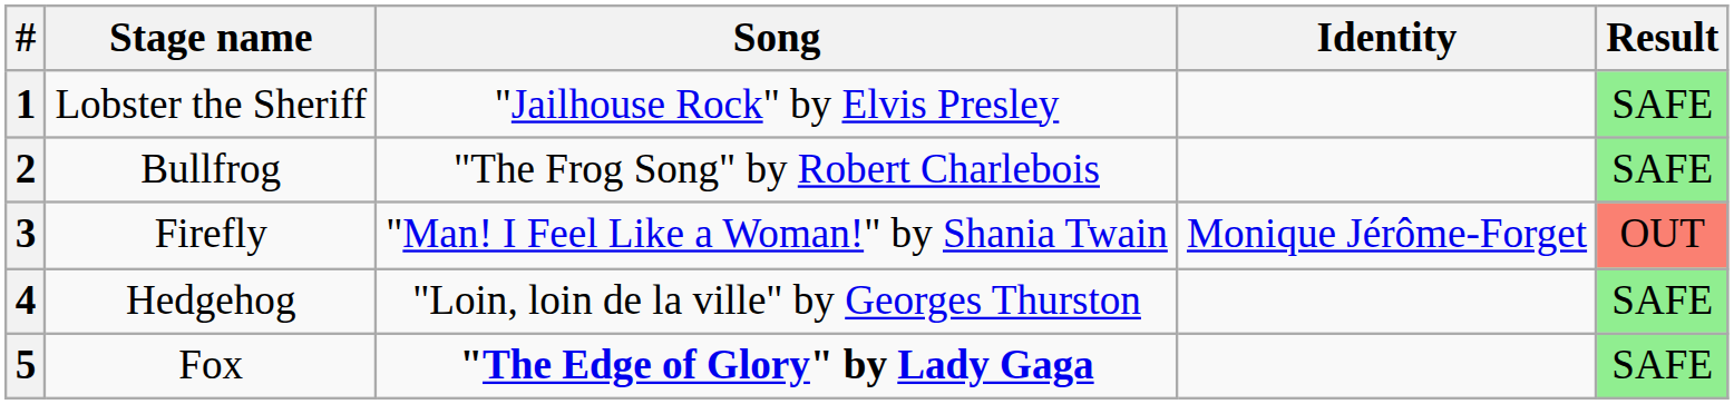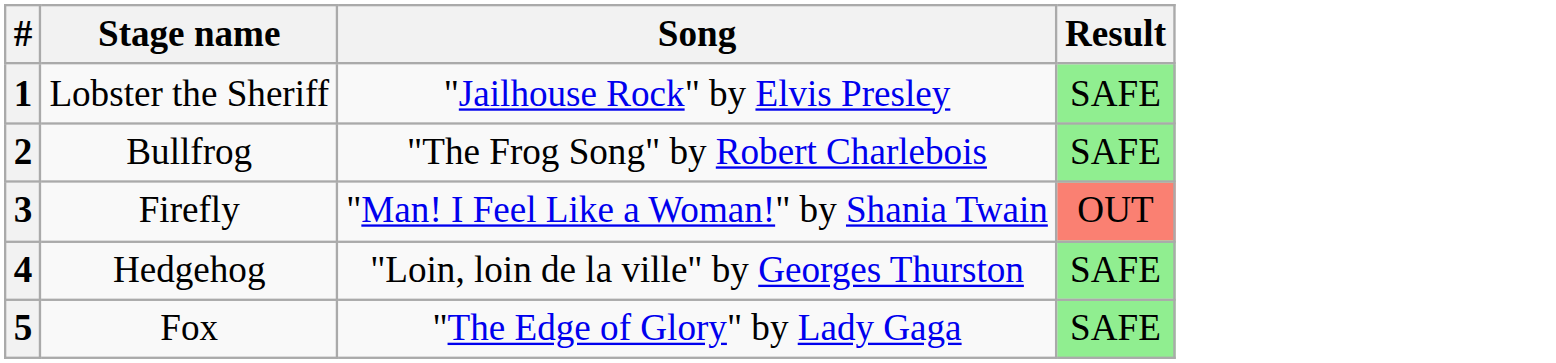 <table class="wikitable plainrowheaders" style="text-align: center">
 <tr>
 <th>#</th>
 <th>Stage name</th>
 <th>Song</th>
-<th>Identity</th>
 <th>Result</th>
 </tr>
 <tr>
 <th>1</th>
 <td>Lobster the Sheriff</td>
 <td>"<a href='#'>Jailhouse Rock</a>" by <a href='#'>Elvis Presley</a></td>
-<td></td>
 <td bgcolor=lightgreen>SAFE</td>
 </tr>
 <tr>
 <th>2</th>
 <td>Bullfrog</td>
 <td>"The Frog Song" by <a href='#'>Robert Charlebois</a></td>
-<td></td>
 <td bgcolor=lightgreen>SAFE</td>
 </tr>
 <tr>
 <th>3</th>
 <td>Firefly</td>
 <td>"<a href='#'>Man! I Feel Like a Woman!</a>" by <a href='#'>Shania Twain</a></td>
-<td><a href='#'>Monique Jérôme-Forget</a></td>
 <td bgcolor=salmon>OUT</td>
 </tr>
 <tr>
 <th>4</th>
 <td>Hedgehog</td>
 <td>"Loin, loin de la ville" by <a href='#'>Georges Thurston</a></td>
-<td></td>
 <td bgcolor=lightgreen>SAFE</td>
 </tr>
 <tr>
 <th>5</th>
 <td>Fox</td>
-<td><strong>"<a href='#'>The Edge of Glory</a>" by <a href='#'>Lady Gaga</a></strong></td>
-<td></td>
+<td>"<a href='#'>The Edge of Glory</a>" by <a href='#'>Lady Gaga</a></td>
 <td bgcolor=lightgreen>SAFE</td>
 </tr>
 </table>
